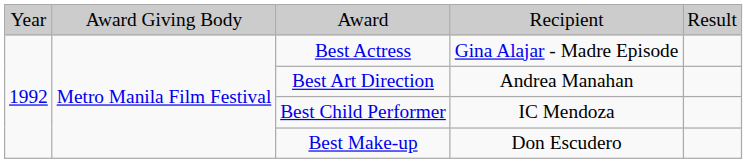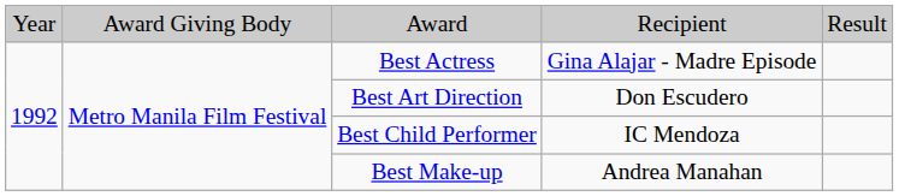 <table class="wikitable" style="text-align:center">
 <tr bgcolor="#CCCCCC">
 <td>Year</td>
 <td>Award Giving Body</td>
 <td>Award</td>
 <td>Recipient</td>
 <td>Result</td>
 </tr>
 <tr>
 <td rowspan=4><a href='#'>1992</a></td>
 <td rowspan=4><a href='#'>Metro Manila Film Festival</a></td>
 <td><a href='#'>Best Actress</a></td>
 <td><a href='#'>Gina Alajar</a> - Madre Episode</td>
 <td></td>
 </tr>
 <tr>
 <td><a href='#'>Best Art Direction</a></td>
-<td>Andrea Manahan</td>
+<td>Don Escudero</td>
 <td></td>
 </tr>
 <tr>
 <td><a href='#'>Best Child Performer</a></td>
 <td>IC Mendoza</td>
 <td></td>
 </tr>
 <tr>
 <td><a href='#'>Best Make-up</a></td>
-<td>Don Escudero</td>
+<td>Andrea Manahan</td>
 <td></td>
 </tr>
 </table>
